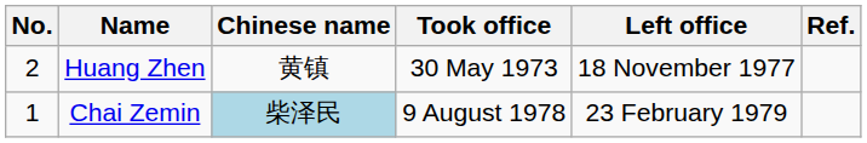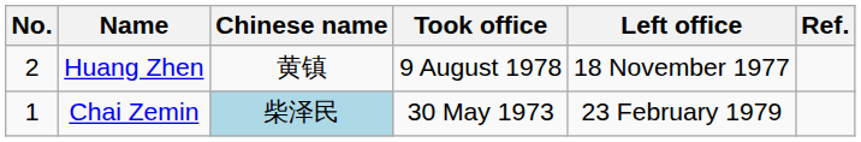 <table class="wikitable" style="text-align:center">
 <tr>
 <th>No.</th>
 <th>Name</th>
 <th>Chinese name</th>
 <th>Took office</th>
 <th>Left office</th>
 <th>Ref.</th>
 </tr>
 <tr>
 <td>2</td>
 <td><a href='#'>Huang Zhen</a></td>
 <td>黄镇</td>
-<td>30 May 1973</td>
+<td>9 August 1978</td>
 <td>18 November 1977</td>
 <td></td>
 </tr>
 <tr>
 <td>1</td>
 <td><a href='#'>Chai Zemin</a></td>
 <td style="background: lightblue;">柴泽民</td>
-<td>9 August 1978</td>
+<td>30 May 1973</td>
 <td>23 February 1979</td>
 <td></td>
 </tr>
 </table>
